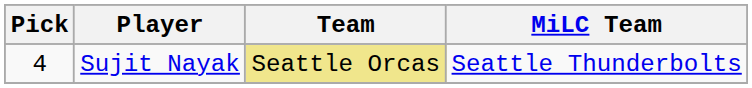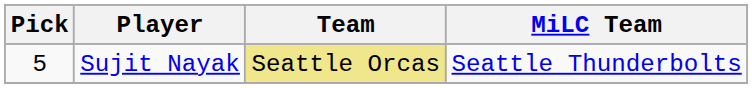 <table class="wikitable plainrowheaders" style="text-align:center;">
 <tr>
 <th scope="col">Pick</th>
 <th scope="col">Player</th>
 <th scope="col">Team</th>
 <th scope="col"><a href='#'>MiLC</a> Team</th>
 </tr>
 <tr>
-<td scope="row">4</td>
+<td scope="row">5</td>
 <td><a href='#'>Sujit Nayak</a></td>
 <td style="background: khaki;">Seattle Orcas</td>
 <td><a href='#'>Seattle Thunderbolts</a></td>
 </tr>
 <tr>
 </tr>
 </table>
